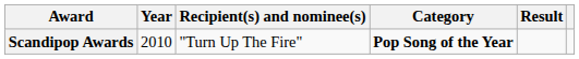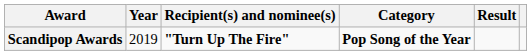 <table class="wikitable sortable plainrowheaders">
 <tr>
 <th scope="col">Award</th>
 <th scope="col">Year</th>
 <th scope="col">Recipient(s) and nominee(s)</th>
 <th scope="col">Category</th>
 <th scope="col">Result</th>
 <th scope="col" class="unsortable"></th>
 </tr>
 <tr>
 <th scope="row" rowspan="1">Scandipop Awards</th>
-<td>2010</td>
-<td rowspan="1">"Turn Up The Fire"</td>
+<td>2019</td>
+<td rowspan="1"><strong>"Turn Up The Fire"</strong></td>
 <td><strong>Pop Song of the Year</strong></td>
 <td></td>
 <td style="text-align:center;"></td>
 </tr>
 </table>
